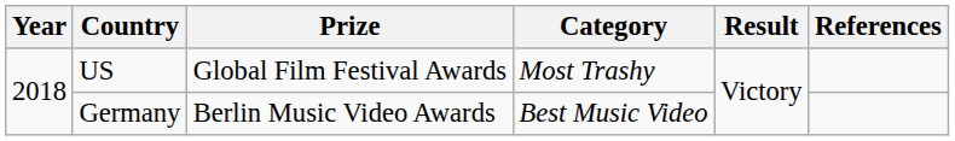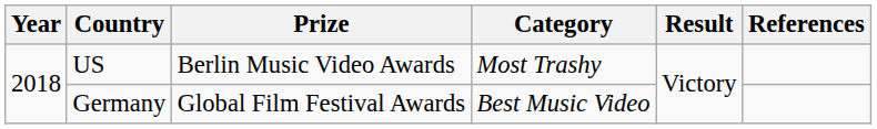 <table class="wikitable">
 <tr>
 <th>Year</th>
 <th>Country</th>
 <th>Prize</th>
 <th>Category</th>
 <th>Result</th>
 <th>References</th>
 </tr>
 <tr>
 <td rowspan="2">2018</td>
 <td>US</td>
-<td>Global Film Festival Awards</td>
+<td>Berlin Music Video Awards</td>
 <td><em>Most Trashy</em></td>
 <td rowspan="2">Victory</td>
 <td></td>
 </tr>
 <tr>
 <td>Germany</td>
-<td>Berlin Music Video Awards</td>
+<td>Global Film Festival Awards</td>
 <td><em>Best Music Video</em></td>
 <td></td>
 </tr>
 </table>
